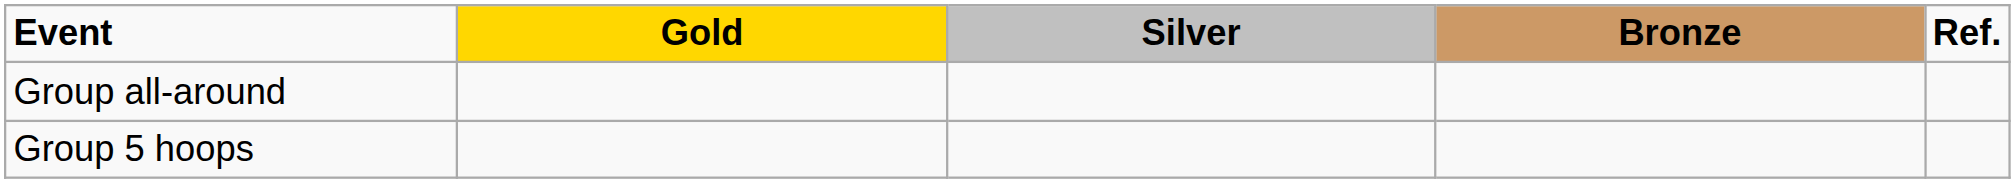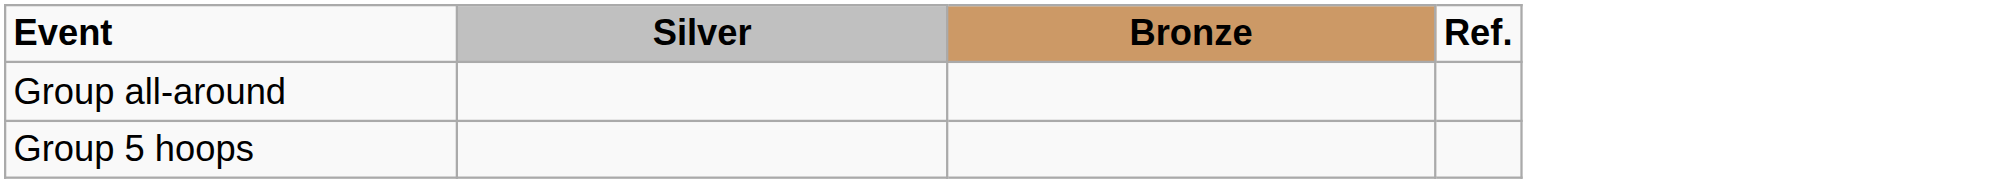 <table class="wikitable">
 <tr>
 <td style="width:12em;"><strong>Event</strong></td>
-<td style="text-align:center; background:gold; width:13em;"><strong>Gold</strong></td>
 <td style="text-align:center; background:silver; width:13em;"><strong>Silver</strong></td>
 <td style="text-align:center; background:#c96; width:13em;"><strong>Bronze</strong></td>
 <td style="width:1em;"><strong>Ref.</strong></td>
 </tr>
 <tr>
 <td>Group all-around</td>
 <td><br></td>
 <td><br></td>
-<td><br></td>
 <td></td>
 </tr>
 <tr>
 <td>Group 5 hoops</td>
 <td><br></td>
 <td><br></td>
-<td><br></td>
 <td></td>
 </tr>
 </table>
